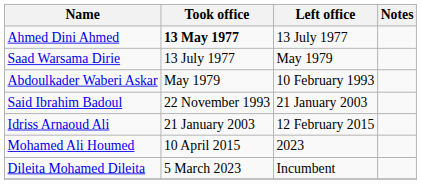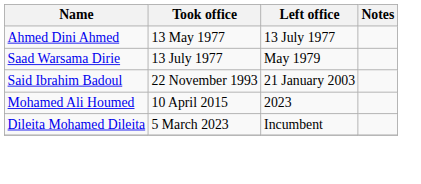 <table class="wikitable">
 <tr>
 <th>Name</th>
 <th>Took office</th>
 <th>Left office</th>
 <th>Notes</th>
 </tr>
 <tr>
 <td><a href='#'>Ahmed Dini Ahmed</a></td>
-<td><strong>13 May 1977</strong></td>
+<td>13 May 1977</td>
 <td>13 July 1977</td>
 <td></td>
 </tr>
 <tr>
 <td><a href='#'>Saad Warsama Dirie</a></td>
 <td>13 July 1977</td>
 <td>May 1979</td>
 <td></td>
 </tr>
 <tr>
-<td><a href='#'>Abdoulkader Waberi Askar</a></td>
-<td>May 1979</td>
-<td>10 February 1993</td>
-<td></td>
-</tr>
-<tr>
 <td><a href='#'>Said Ibrahim Badoul</a></td>
 <td>22 November 1993</td>
 <td>21 January 2003</td>
-<td></td>
-</tr>
-<tr>
-<td><a href='#'>Idriss Arnaoud Ali</a></td>
-<td>21 January 2003</td>
-<td>12 February 2015</td>
 <td></td>
 </tr>
 <tr>
 <td><a href='#'>Mohamed Ali Houmed</a></td>
 <td>10 April 2015</td>
 <td>2023</td>
 <td></td>
 </tr>
 <tr>
 <td><a href='#'>Dileita Mohamed Dileita</a></td>
 <td>5 March 2023</td>
 <td>Incumbent</td>
 <td></td>
 </tr>
 <tr>
 </tr>
 </table>
